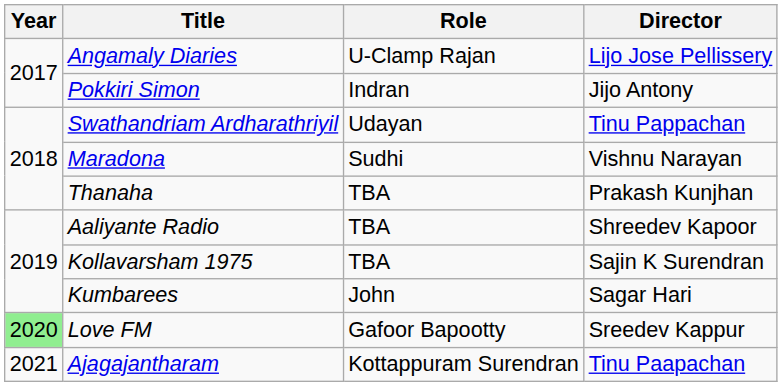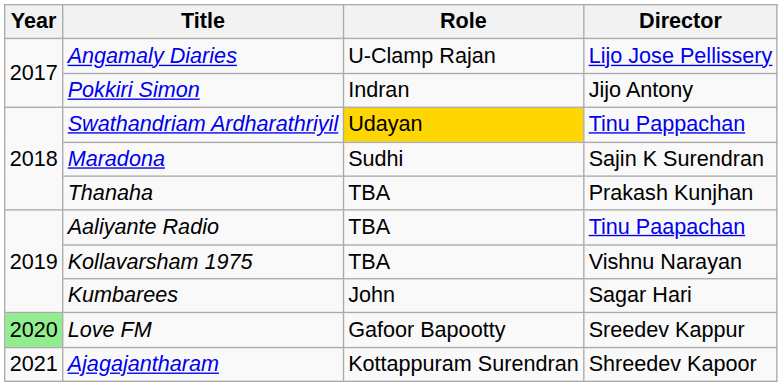 <table class="wikitable">
 <tr>
 <th><strong>Year</strong></th>
 <th>Title</th>
 <th>Role</th>
 <th>Director</th>
 </tr>
 <tr>
 <td rowspan="2">2017</td>
 <td><em><a href='#'>Angamaly Diaries</a></em></td>
 <td>U-Clamp Rajan</td>
 <td><a href='#'>Lijo Jose Pellissery</a></td>
 </tr>
 <tr>
 <td><em><a href='#'>Pokkiri Simon</a></em></td>
 <td>Indran</td>
 <td>Jijo Antony</td>
 </tr>
 <tr>
 <td rowspan="3">2018</td>
 <td><em><a href='#'>Swathandriam Ardharathriyil</a></em></td>
-<td>Udayan</td>
+<td style="background: gold;">Udayan</td>
 <td><a href='#'>Tinu Pappachan</a></td>
 </tr>
 <tr>
 <td><em><a href='#'>Maradona</a></em></td>
 <td>Sudhi</td>
-<td>Vishnu Narayan</td>
+<td>Sajin K Surendran</td>
 </tr>
 <tr>
 <td><em>Thanaha</em></td>
 <td>TBA</td>
 <td>Prakash Kunjhan</td>
 </tr>
 <tr>
 <td rowspan="3">2019</td>
 <td><em>Aaliyante Radio</em></td>
 <td>TBA</td>
-<td>Shreedev Kapoor</td>
+<td><a href='#'>Tinu Paapachan</a></td>
 </tr>
 <tr>
 <td><em>Kollavarsham 1975</em></td>
 <td>TBA</td>
-<td>Sajin K Surendran</td>
+<td>Vishnu Narayan</td>
 </tr>
 <tr>
 <td><em>Kumbarees</em></td>
 <td>John</td>
 <td>Sagar Hari</td>
 </tr>
 <tr>
 <td style="background: lightgreen;">2020</td>
 <td><em>Love FM</em></td>
 <td>Gafoor Bapootty</td>
 <td>Sreedev Kappur</td>
 </tr>
 <tr>
 <td>2021</td>
 <td><em><a href='#'>Ajagajantharam</a></em></td>
 <td>Kottappuram Surendran</td>
-<td><a href='#'>Tinu Paapachan</a></td>
+<td>Shreedev Kapoor</td>
 </tr>
 </table>
